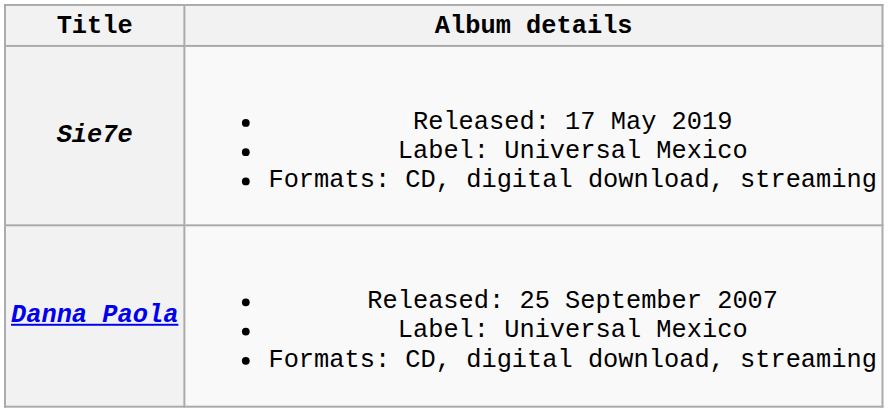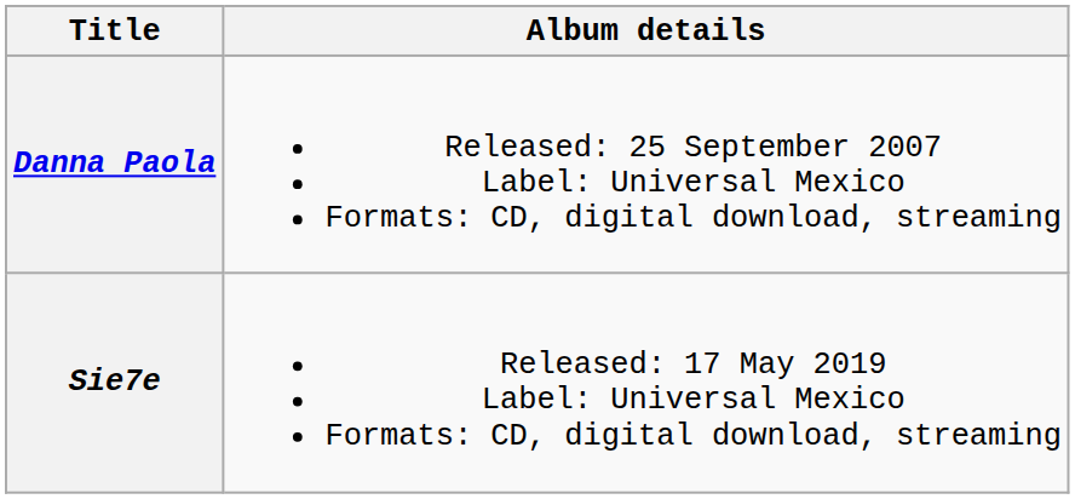 <table class="wikitable plainrowheaders" style="text-align:center;">
 <tr>
 <th>Title</th>
 <th>Album details</th>
 </tr>
 <tr>
+<th scope="row"><em><a href='#'>Danna Paola</a></em></th>
+<td><br><ul><li>Released: 25 September 2007</li><li>Label: Universal Mexico</li><li>Formats: CD, digital download, streaming</li></ul></td>
+</tr>
+<tr>
 <th scope="row"><em>Sie7e</em></th>
 <td><br><ul><li>Released: 17 May 2019</li><li>Label: Universal Mexico</li><li>Formats: CD, digital download, streaming</li></ul></td>
 </tr>
-<tr>
-<th scope="row"><em><a href='#'>Danna Paola</a></em></th>
-<td><br><ul><li>Released: 25 September 2007</li><li>Label: Universal Mexico</li><li>Formats: CD, digital download, streaming</li></ul></td>
-</tr>
 </table>
